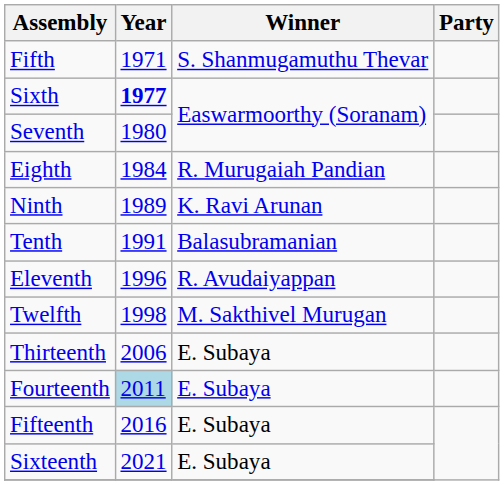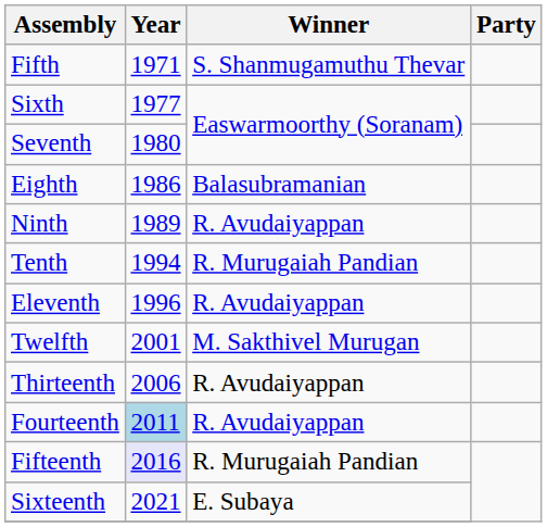 <table class="wikitable sortable">
 <tr>
 <th>Assembly</th>
 <th>Year</th>
 <th>Winner</th>
 <th colspan="2">Party</th>
 </tr>
 <tr>
 <td><a href='#'>Fifth</a></td>
 <td><a href='#'>1971</a></td>
 <td><a href='#'>S. Shanmugamuthu Thevar</a></td>
 <td></td>
 </tr>
 <tr>
 <td><a href='#'>Sixth</a></td>
-<td><strong><a href='#'>1977</a></strong></td>
+<td><a href='#'>1977</a></td>
 <td rowspan=2><a href='#'>Easwarmoorthy (Soranam)</a></td>
 <td></td>
 </tr>
 <tr>
 <td><a href='#'>Seventh</a></td>
 <td><a href='#'>1980</a></td>
 </tr>
 <tr>
 <td><a href='#'>Eighth</a></td>
-<td><a href='#'>1984</a></td>
-<td><a href='#'>R. Murugaiah Pandian</a></td>
+<td><a href='#'>1986</a></td>
+<td><a href='#'>Balasubramanian</a></td>
 <td></td>
 </tr>
 <tr>
 <td><a href='#'>Ninth</a></td>
 <td><a href='#'>1989</a></td>
-<td><a href='#'>K. Ravi Arunan</a></td>
+<td><a href='#'>R. Avudaiyappan</a></td>
 <td></td>
 </tr>
 <tr>
 <td><a href='#'>Tenth</a></td>
-<td><a href='#'>1991</a></td>
-<td><a href='#'>Balasubramanian</a></td>
+<td><a href='#'>1994</a></td>
+<td><a href='#'>R. Murugaiah Pandian</a></td>
 <td></td>
 </tr>
 <tr>
 <td><a href='#'>Eleventh</a></td>
 <td><a href='#'>1996</a></td>
 <td><a href='#'>R. Avudaiyappan</a></td>
 <td></td>
 </tr>
 <tr>
 <td><a href='#'>Twelfth</a></td>
-<td><a href='#'>1998</a></td>
+<td><a href='#'>2001</a></td>
 <td><a href='#'>M. Sakthivel Murugan</a></td>
 <td></td>
 </tr>
 <tr>
 <td><a href='#'>Thirteenth</a></td>
 <td><a href='#'>2006</a></td>
-<td>E. Subaya</td>
+<td>R. Avudaiyappan</td>
 <td></td>
 </tr>
 <tr>
 <td><a href='#'>Fourteenth</a></td>
 <td style="background: lightblue;"><a href='#'>2011</a></td>
-<td><a href='#'>E. Subaya</a></td>
+<td><a href='#'>R. Avudaiyappan</a></td>
 <td></td>
 </tr>
 <tr>
 <td><a href='#'>Fifteenth</a></td>
-<td><a href='#'>2016</a></td>
-<td>E. Subaya</td>
+<td style="background: lavender;"><a href='#'>2016</a></td>
+<td>R. Murugaiah Pandian</td>
 </tr>
 <tr>
 <td><a href='#'>Sixteenth</a></td>
 <td><a href='#'>2021</a></td>
 <td>E. Subaya</td>
 </tr>
 <tr>
 </tr>
 </table>
